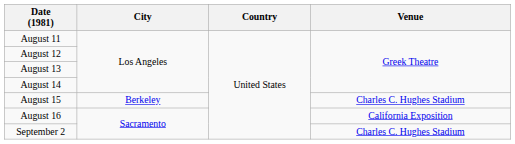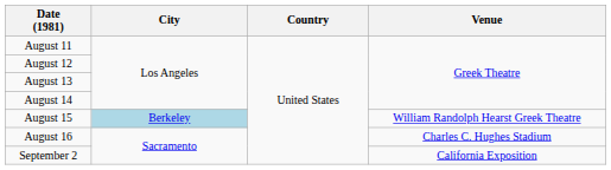 <table class="wikitable sortable plainrowheaders" style="text-align:center;">
 <tr>
 <th scope="col" style="width:7em;">Date<br>(1981)</th>
 <th scope="col" style="width:13em;">City</th>
 <th scope="col" style="width:10em;">Country</th>
 <th scope="col" style="width:20em;">Venue</th>
 </tr>
 <tr>
 <td>August 11</td>
 <td rowspan="4">Los Angeles</td>
 <td rowspan="7">United States</td>
 <td rowspan="4"><a href='#'>Greek Theatre</a></td>
 </tr>
 <tr>
 <td>August 12</td>
 </tr>
 <tr>
 <td>August 13</td>
 </tr>
 <tr>
 <td>August 14</td>
 </tr>
 <tr>
 <td>August 15</td>
-<td><a href='#'>Berkeley</a></td>
-<td><a href='#'>Charles C. Hughes Stadium</a></td>
+<td style="background: lightblue;"><a href='#'>Berkeley</a></td>
+<td><a href='#'>William Randolph Hearst Greek Theatre</a></td>
 </tr>
 <tr>
 <td>August 16</td>
 <td rowspan="2"><a href='#'>Sacramento</a></td>
-<td><a href='#'>California Exposition</a></td>
+<td><a href='#'>Charles C. Hughes Stadium</a></td>
 </tr>
 <tr>
 <td>September 2</td>
-<td><a href='#'>Charles C. Hughes Stadium</a></td>
+<td><a href='#'>California Exposition</a></td>
 </tr>
 </table>
